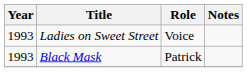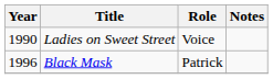 <table class="wikitable sortable">
 <tr>
 <th>Year</th>
 <th>Title</th>
 <th>Role</th>
 <th class="unsortable">Notes</th>
 </tr>
 <tr>
-<td>1993</td>
+<td>1990</td>
 <td><em>Ladies on Sweet Street</em></td>
 <td>Voice</td>
 <td></td>
 </tr>
 <tr>
-<td>1993</td>
+<td>1996</td>
 <td><em><a href='#'>Black Mask</a></em></td>
 <td>Patrick</td>
 <td></td>
 </tr>
 <tr>
 </tr>
 </table>
